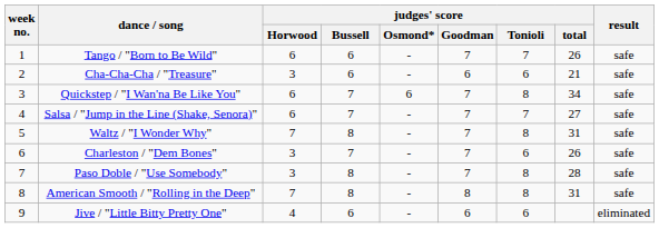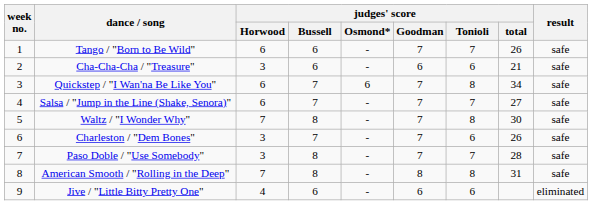 <table class=wikitable style="float:left; text-align:center">
 <tr>
 <th rowspan=2>week<br>no.</th>
 <th rowspan=2>dance / song</th>
 <th colspan=6>judges' score</th>
 <th rowspan=2>result</th>
 </tr>
 <tr>
 <th style=width:9%>Horwood</th>
 <th style=width:9%>Bussell</th>
 <th style=width:9%>Osmond*</th>
 <th style=width:9%>Goodman</th>
 <th style=width:9%>Tonioli</th>
 <th style=width:6%>total</th>
 </tr>
 <tr>
 <td>1</td>
 <td><a href='#'>Tango</a> / "<a href='#'>Born to Be Wild</a>"</td>
 <td>6</td>
 <td>6</td>
 <td>-</td>
 <td>7</td>
 <td>7</td>
 <td>26</td>
 <td>safe</td>
 </tr>
 <tr>
 <td>2</td>
 <td><a href='#'>Cha-Cha-Cha</a> / "<a href='#'>Treasure</a>"</td>
 <td>3</td>
 <td>6</td>
 <td>-</td>
 <td>6</td>
 <td>6</td>
 <td>21</td>
 <td>safe</td>
 </tr>
 <tr>
 <td>3</td>
 <td><a href='#'>Quickstep</a> / "<a href='#'>I Wan'na Be Like You</a>"</td>
 <td>6</td>
 <td>7</td>
 <td>6</td>
 <td>7</td>
 <td>8</td>
 <td>34</td>
 <td>safe</td>
 </tr>
 <tr>
 <td>4</td>
 <td><a href='#'>Salsa</a> / "<a href='#'>Jump in the Line (Shake, Senora)</a>"</td>
 <td>6</td>
 <td>7</td>
 <td>-</td>
 <td>7</td>
 <td>7</td>
 <td>27</td>
 <td>safe</td>
 </tr>
 <tr>
 <td>5</td>
 <td><a href='#'>Waltz</a> / "<a href='#'>I Wonder Why</a>"</td>
 <td>7</td>
 <td>8</td>
 <td>-</td>
 <td>7</td>
 <td>8</td>
-<td>31</td>
+<td>30</td>
 <td>safe</td>
 </tr>
 <tr>
 <td>6</td>
 <td><a href='#'>Charleston</a> / "<a href='#'>Dem Bones</a>"</td>
 <td>3</td>
 <td>7</td>
 <td>-</td>
 <td>7</td>
 <td>6</td>
 <td>26</td>
 <td>safe</td>
 </tr>
 <tr>
 <td>7</td>
 <td><a href='#'>Paso Doble</a> / "<a href='#'>Use Somebody</a>"</td>
 <td>3</td>
 <td>8</td>
 <td>-</td>
 <td>7</td>
-<td>8</td>
+<td>7</td>
 <td>28</td>
 <td>safe</td>
 </tr>
 <tr>
 <td>8</td>
 <td><a href='#'>American Smooth</a> / "<a href='#'>Rolling in the Deep</a>"</td>
 <td>7</td>
 <td>8</td>
 <td>-</td>
 <td>8</td>
 <td>8</td>
 <td>31</td>
 <td>safe</td>
 </tr>
 <tr>
 <td>9</td>
 <td><a href='#'>Jive</a> / "<a href='#'>Little Bitty Pretty One</a>"</td>
 <td>4</td>
 <td>6</td>
 <td>-</td>
 <td>6</td>
 <td>6</td>
 <td><em></em></td>
 <td>eliminated</td>
 </tr>
 </table>
